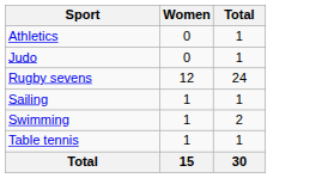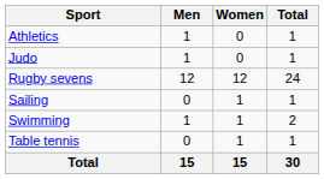 <table class="wikitable sortable" style="text-align:center;">
 <tr>
 <th width=180>Sport</th>
+<th width=55>Men</th>
 <th width=55>Women</th>
 <th width=55>Total</th>
 </tr>
 <tr>
 <td align=left><a href='#'>Athletics</a></td>
+<td>1</td>
 <td>0</td>
 <td>1</td>
 </tr>
 <tr>
 <td align=left><a href='#'>Judo</a></td>
+<td>1</td>
 <td>0</td>
 <td>1</td>
 </tr>
 <tr>
 <td align=left><a href='#'>Rugby sevens</a></td>
 <td>12</td>
+<td>12</td>
 <td>24</td>
 </tr>
 <tr>
 <td align=left><a href='#'>Sailing</a></td>
+<td>0</td>
 <td>1</td>
 <td>1</td>
 </tr>
 <tr>
 <td align=left><a href='#'>Swimming</a></td>
 <td>1</td>
+<td>1</td>
 <td>2</td>
 </tr>
 <tr>
 <td align=left><a href='#'>Table tennis</a></td>
+<td>0</td>
 <td>1</td>
 <td>1</td>
 </tr>
 <tr>
 <th>Total</th>
 <th>15</th>
+<th>15</th>
 <th>30</th>
 </tr>
 </table>
